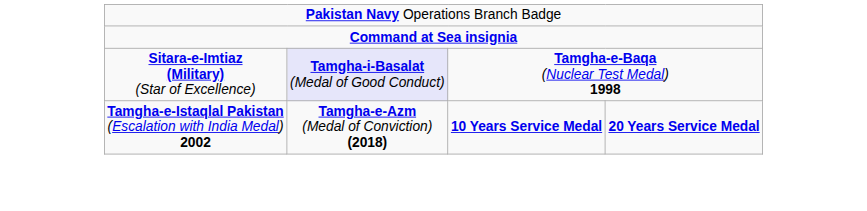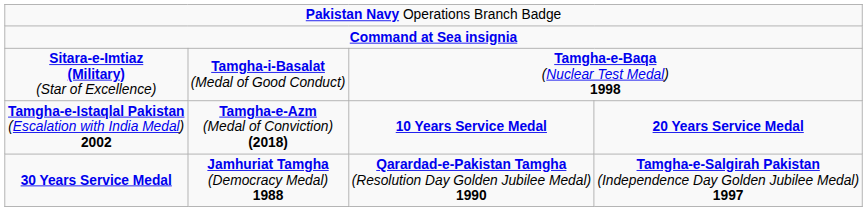 <table class="wikitable" style="margin:1em auto; text-align:center;">
 <tr>
 <td colspan="4"><strong><a href='#'>Pakistan Navy</a></strong> Operations Branch Badge</td>
 </tr>
 <tr>
 <td colspan="4"><strong><a href='#'>Command at Sea insignia</a></strong></td>
 </tr>
 <tr>
 <td><strong><a href='#'>Sitara-e-Imtiaz</a></strong><br><strong><a href='#'>(Military)</a></strong><br><em>(Star of Excellence)</em></td>
-<td style="background: lavender;"><strong><a href='#'>Tamgha-i-Basalat</a></strong><br><em>(Medal of Good Conduct)</em></td>
+<td><strong><a href='#'>Tamgha-i-Basalat</a></strong><br><em>(Medal of Good Conduct)</em></td>
 <td colspan="2"><strong><a href='#'>Tamgha-e-Baqa</a></strong><br><em>(<a href='#'>Nuclear Test Medal</a>)</em><br><strong>1998</strong></td>
 </tr>
 <tr>
 <td><strong><a href='#'>Tamgha-e-Istaqlal Pakistan</a></strong><br><em>(<a href='#'>Escalation with India Medal</a>)</em><br><strong>2002</strong></td>
 <td><strong><a href='#'>Tamgha-e-Azm</a></strong><br><em>(Medal of Conviction)</em><br><strong>(2018)</strong></td>
 <td><strong><a href='#'>10 Years Service Medal</a></strong></td>
 <td><strong><a href='#'>20 Years Service Medal</a></strong></td>
 </tr>
+<tr>
+<td><strong><a href='#'>30 Years Service Medal</a></strong></td>
+<td><strong><a href='#'>Jamhuriat Tamgha</a></strong><br><em>(Democracy Medal)</em><br><strong>1988</strong></td>
+<td><strong><a href='#'>Qarardad-e-Pakistan Tamgha</a></strong><br><em>(Resolution Day</em> <em>Golden Jubilee Medal)</em><br><strong>1990</strong></td>
+<td><strong><a href='#'>Tamgha-e-Salgirah Pakistan</a></strong><br><em>(Independence Day</em> <em>Golden Jubilee Medal)</em><br><strong>1997</strong></td>
+</tr>
 </table>
